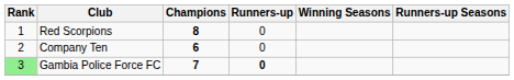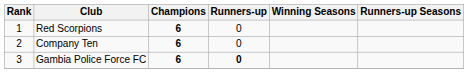 <table class="wikitable">
 <tr>
 <th>Rank</th>
 <th>Club</th>
 <th>Champions</th>
 <th>Runners-up</th>
 <th>Winning Seasons</th>
 <th>Runners-up Seasons</th>
 </tr>
 <tr>
 <td align=center>1</td>
 <td>Red Scorpions</td>
-<td align=center><strong>8</strong></td>
+<td align=center><strong>6</strong></td>
 <td align=center>0</td>
 <td></td>
 <td></td>
 </tr>
 <tr>
 <td align=center>2</td>
 <td>Company Ten</td>
 <td align=center><strong>6</strong></td>
 <td align=center>0</td>
 <td></td>
 <td></td>
 </tr>
 <tr>
-<td align=center style="background: lightgreen;">3</td>
+<td align=center>3</td>
 <td>Gambia Police Force FC</td>
-<td align=center><strong>7</strong></td>
+<td align=center><strong>6</strong></td>
 <td align=center><strong>0</strong></td>
 <td></td>
 <td></td>
 </tr>
 <tr>
 </tr>
 </table>
